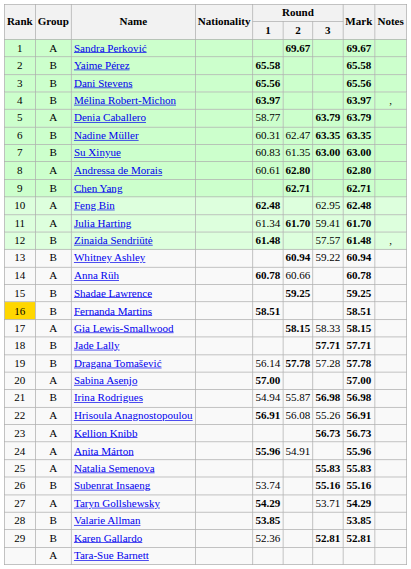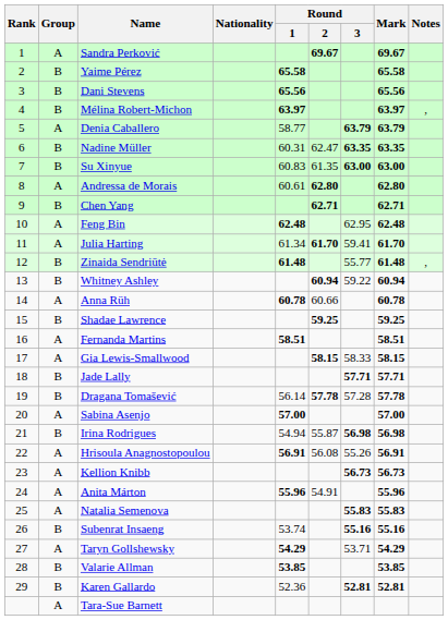 <table class="wikitable sortable" style="text-align:center">
 <tr>
 <th rowspan=2>Rank</th>
 <th rowspan=2>Group</th>
 <th rowspan=2>Name</th>
 <th rowspan=2>Nationality</th>
 <th colspan=3>Round</th>
 <th rowspan=2>Mark</th>
 <th rowspan=2>Notes</th>
 </tr>
 <tr>
 <th>1</th>
 <th>2</th>
 <th>3</th>
 </tr>
 <tr bgcolor=ccffcc>
 <td>1</td>
 <td>A</td>
 <td align=left><a href='#'>Sandra Perković</a></td>
 <td align=left></td>
 <td></td>
 <td><strong>69.67</strong></td>
 <td></td>
 <td><strong>69.67</strong></td>
 <td></td>
 </tr>
 <tr bgcolor=ccffcc>
 <td>2</td>
 <td>B</td>
 <td align=left><a href='#'>Yaime Pérez</a></td>
 <td align=left></td>
 <td><strong>65.58</strong></td>
 <td></td>
 <td></td>
 <td><strong>65.58</strong></td>
 <td></td>
 </tr>
 <tr bgcolor=ccffcc>
 <td>3</td>
 <td>B</td>
 <td align=left><a href='#'>Dani Stevens</a></td>
 <td align=left></td>
 <td><strong>65.56</strong></td>
 <td></td>
 <td></td>
 <td><strong>65.56</strong></td>
 <td></td>
 </tr>
 <tr bgcolor=ccffcc>
 <td>4</td>
 <td>B</td>
 <td align=left><a href='#'>Mélina Robert-Michon</a></td>
 <td align=left></td>
 <td><strong>63.97</strong></td>
 <td></td>
 <td></td>
 <td><strong>63.97</strong></td>
 <td>, </td>
 </tr>
 <tr bgcolor=ccffcc>
 <td>5</td>
 <td>A</td>
 <td align=left><a href='#'>Denia Caballero</a></td>
 <td align=left></td>
 <td>58.77</td>
 <td></td>
 <td><strong>63.79</strong></td>
 <td><strong>63.79</strong></td>
 <td></td>
 </tr>
 <tr bgcolor=ccffcc>
 <td>6</td>
 <td>B</td>
 <td align=left><a href='#'>Nadine Müller</a></td>
 <td align=left></td>
 <td>60.31</td>
 <td>62.47</td>
 <td><strong>63.35</strong></td>
 <td><strong>63.35</strong></td>
 <td></td>
 </tr>
 <tr bgcolor=ccffcc>
 <td>7</td>
 <td>B</td>
 <td align=left><a href='#'>Su Xinyue</a></td>
 <td align=left></td>
 <td>60.83</td>
 <td>61.35</td>
 <td><strong>63.00</strong></td>
 <td><strong>63.00</strong></td>
 <td></td>
 </tr>
 <tr bgcolor=ccffcc>
 <td>8</td>
 <td>A</td>
 <td align=left><a href='#'>Andressa de Morais</a></td>
 <td align=left></td>
 <td>60.61</td>
 <td><strong>62.80</strong></td>
 <td></td>
 <td><strong>62.80</strong></td>
 <td></td>
 </tr>
 <tr bgcolor=ccffcc>
 <td>9</td>
 <td>B</td>
 <td align=left><a href='#'>Chen Yang</a></td>
 <td align=left></td>
 <td></td>
 <td><strong>62.71</strong></td>
 <td></td>
 <td><strong>62.71</strong></td>
 <td></td>
 </tr>
 <tr bgcolor=ddffdd>
 <td>10</td>
 <td>A</td>
 <td align=left><a href='#'>Feng Bin</a></td>
 <td align=left></td>
 <td><strong>62.48</strong></td>
 <td></td>
 <td>62.95</td>
 <td><strong>62.48</strong></td>
 <td></td>
 </tr>
 <tr bgcolor=ddffdd>
 <td>11</td>
 <td>A</td>
 <td align=left><a href='#'>Julia Harting</a></td>
 <td align=left></td>
 <td>61.34</td>
 <td><strong>61.70</strong></td>
 <td>59.41</td>
 <td><strong>61.70</strong></td>
 <td></td>
 </tr>
 <tr bgcolor=ddffdd>
 <td>12</td>
 <td>B</td>
 <td align=left><a href='#'>Zinaida Sendriūtė</a></td>
 <td align=left></td>
 <td><strong>61.48</strong></td>
 <td></td>
-<td>57.57</td>
+<td>55.77</td>
 <td><strong>61.48</strong></td>
 <td>, </td>
 </tr>
 <tr>
 <td>13</td>
 <td>B</td>
 <td align=left><a href='#'>Whitney Ashley</a></td>
 <td align=left></td>
 <td></td>
 <td><strong>60.94</strong></td>
 <td>59.22</td>
 <td><strong>60.94</strong></td>
 <td></td>
 </tr>
 <tr>
 <td>14</td>
 <td>A</td>
 <td align=left><a href='#'>Anna Rüh</a></td>
 <td align=left></td>
 <td><strong>60.78</strong></td>
 <td>60.66</td>
 <td></td>
 <td><strong>60.78</strong></td>
 <td></td>
 </tr>
 <tr>
 <td>15</td>
 <td>B</td>
 <td align=left><a href='#'>Shadae Lawrence</a></td>
 <td align=left></td>
 <td></td>
 <td><strong>59.25</strong></td>
 <td></td>
 <td><strong>59.25</strong></td>
 <td></td>
 </tr>
 <tr>
-<td style="background: gold;">16</td>
-<td>B</td>
+<td>16</td>
+<td>A</td>
 <td align=left><a href='#'>Fernanda Martins</a></td>
 <td align=left></td>
 <td><strong>58.51</strong></td>
 <td></td>
 <td></td>
 <td><strong>58.51</strong></td>
 <td></td>
 </tr>
 <tr>
 <td>17</td>
 <td>A</td>
 <td align=left><a href='#'>Gia Lewis-Smallwood</a></td>
 <td align=left></td>
 <td></td>
 <td><strong>58.15</strong></td>
 <td>58.33</td>
 <td><strong>58.15</strong></td>
 <td></td>
 </tr>
 <tr>
 <td>18</td>
 <td>B</td>
 <td align=left><a href='#'>Jade Lally</a></td>
 <td align=left></td>
 <td></td>
 <td></td>
 <td><strong>57.71</strong></td>
 <td><strong>57.71</strong></td>
 <td></td>
 </tr>
 <tr>
 <td>19</td>
 <td>B</td>
 <td align=left><a href='#'>Dragana Tomašević</a></td>
 <td align=left></td>
 <td>56.14</td>
 <td><strong>57.78</strong></td>
 <td>57.28</td>
 <td><strong>57.78</strong></td>
 <td></td>
 </tr>
 <tr>
 <td>20</td>
 <td>A</td>
 <td align=left><a href='#'>Sabina Asenjo</a></td>
 <td align=left></td>
 <td><strong>57.00</strong></td>
 <td></td>
 <td></td>
 <td><strong>57.00</strong></td>
 <td></td>
 </tr>
 <tr>
 <td>21</td>
 <td>B</td>
 <td align=left><a href='#'>Irina Rodrigues</a></td>
 <td align=left></td>
 <td>54.94</td>
 <td>55.87</td>
 <td><strong>56.98</strong></td>
 <td><strong>56.98</strong></td>
 <td></td>
 </tr>
 <tr>
 <td>22</td>
 <td>A</td>
 <td align=left><a href='#'>Hrisoula Anagnostopoulou</a></td>
 <td align=left></td>
 <td><strong>56.91</strong></td>
 <td>56.08</td>
 <td>55.26</td>
 <td><strong>56.91</strong></td>
 <td></td>
 </tr>
 <tr>
 <td>23</td>
 <td>A</td>
 <td align=left><a href='#'>Kellion Knibb</a></td>
 <td align=left></td>
 <td></td>
 <td></td>
 <td><strong>56.73</strong></td>
 <td><strong>56.73</strong></td>
 <td></td>
 </tr>
 <tr>
 <td>24</td>
 <td>A</td>
 <td align=left><a href='#'>Anita Márton</a></td>
 <td align=left></td>
 <td><strong>55.96</strong></td>
 <td>54.91</td>
 <td></td>
 <td><strong>55.96</strong></td>
 <td></td>
 </tr>
 <tr>
 <td>25</td>
 <td>A</td>
 <td align=left><a href='#'>Natalia Semenova</a></td>
 <td align=left></td>
 <td></td>
 <td></td>
 <td><strong>55.83</strong></td>
 <td><strong>55.83</strong></td>
 <td></td>
 </tr>
 <tr>
 <td>26</td>
 <td>B</td>
 <td align=left><a href='#'>Subenrat Insaeng</a></td>
 <td align=left></td>
 <td>53.74</td>
 <td></td>
 <td><strong>55.16</strong></td>
 <td><strong>55.16</strong></td>
 <td></td>
 </tr>
 <tr>
 <td>27</td>
 <td>A</td>
 <td align=left><a href='#'>Taryn Gollshewsky</a></td>
 <td align=left></td>
 <td><strong>54.29</strong></td>
 <td></td>
 <td>53.71</td>
 <td><strong>54.29</strong></td>
 <td></td>
 </tr>
 <tr>
 <td>28</td>
 <td>B</td>
 <td align=left><a href='#'>Valarie Allman</a></td>
 <td align=left></td>
 <td><strong>53.85</strong></td>
 <td></td>
 <td></td>
 <td><strong>53.85</strong></td>
 <td></td>
 </tr>
 <tr>
 <td>29</td>
 <td>B</td>
 <td align=left><a href='#'>Karen Gallardo</a></td>
 <td align=left></td>
 <td>52.36</td>
 <td></td>
 <td><strong>52.81</strong></td>
 <td><strong>52.81</strong></td>
 <td></td>
 </tr>
 <tr>
 <td></td>
 <td>A</td>
 <td align=left><a href='#'>Tara-Sue Barnett</a></td>
 <td align=left></td>
 <td></td>
 <td></td>
 <td></td>
 <td><strong></strong></td>
 <td></td>
 </tr>
 </table>
